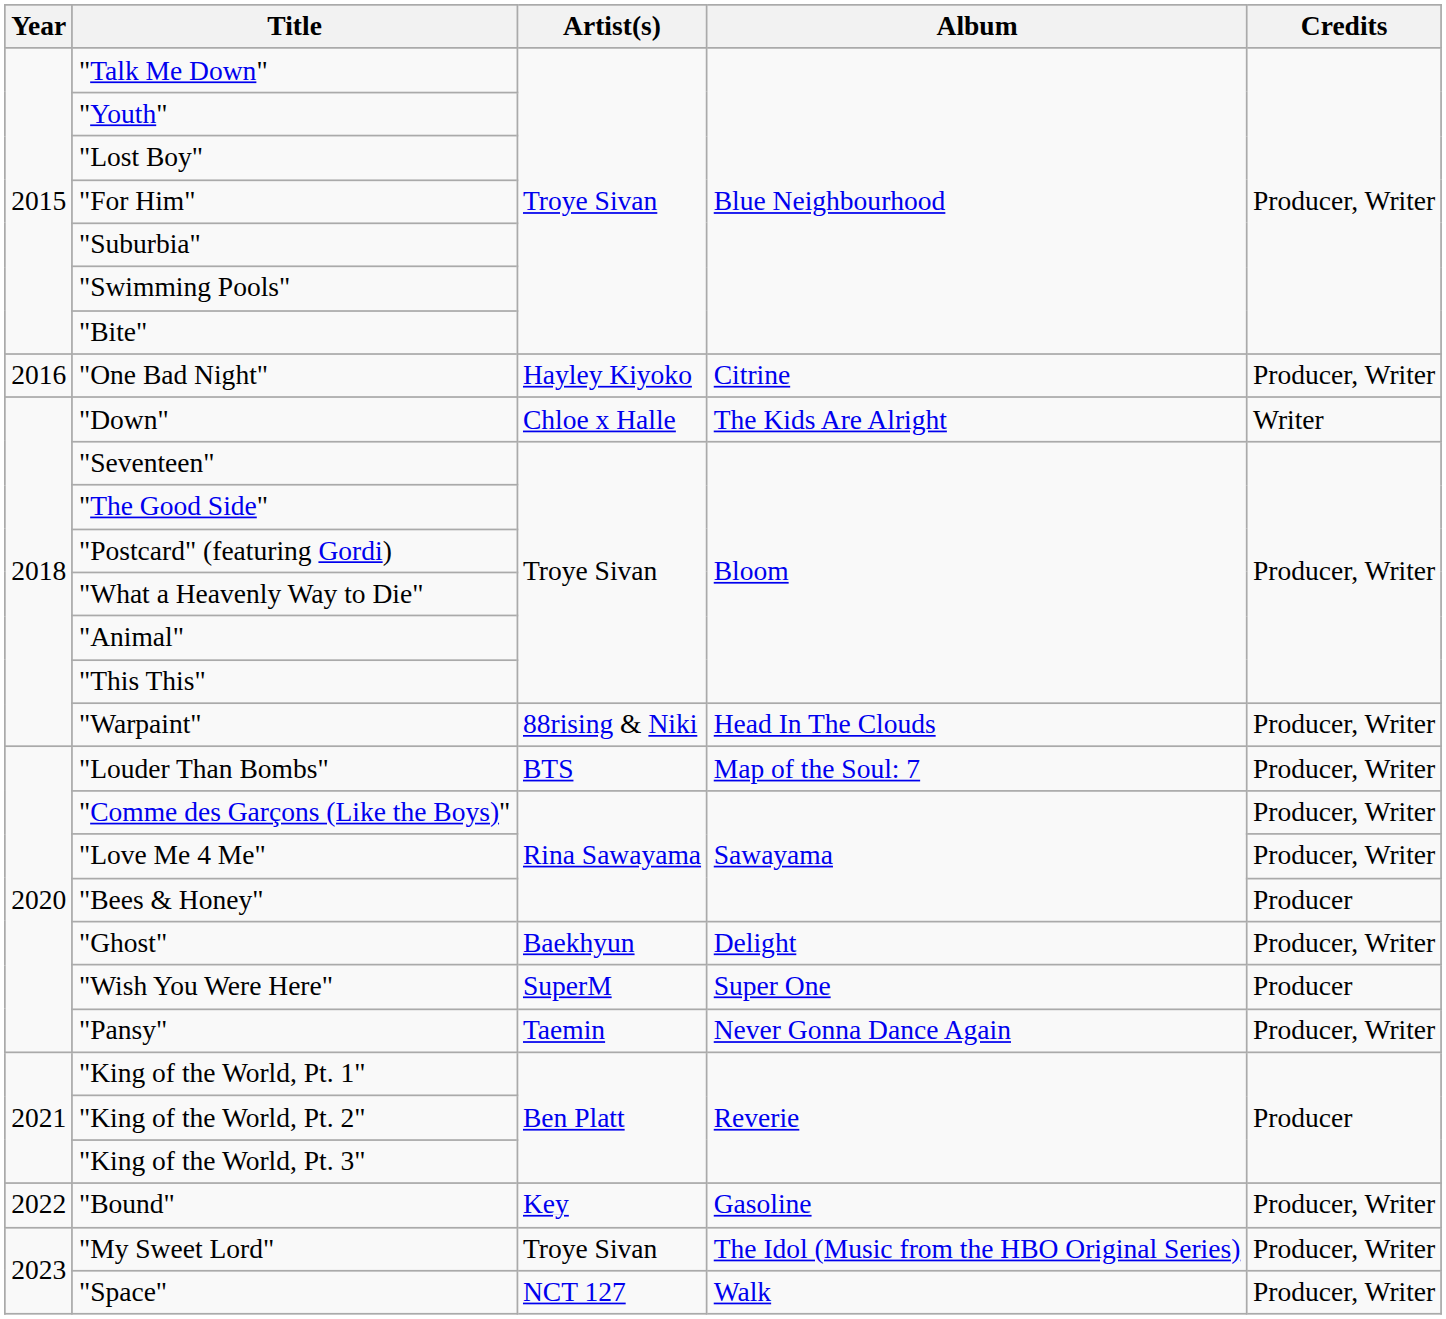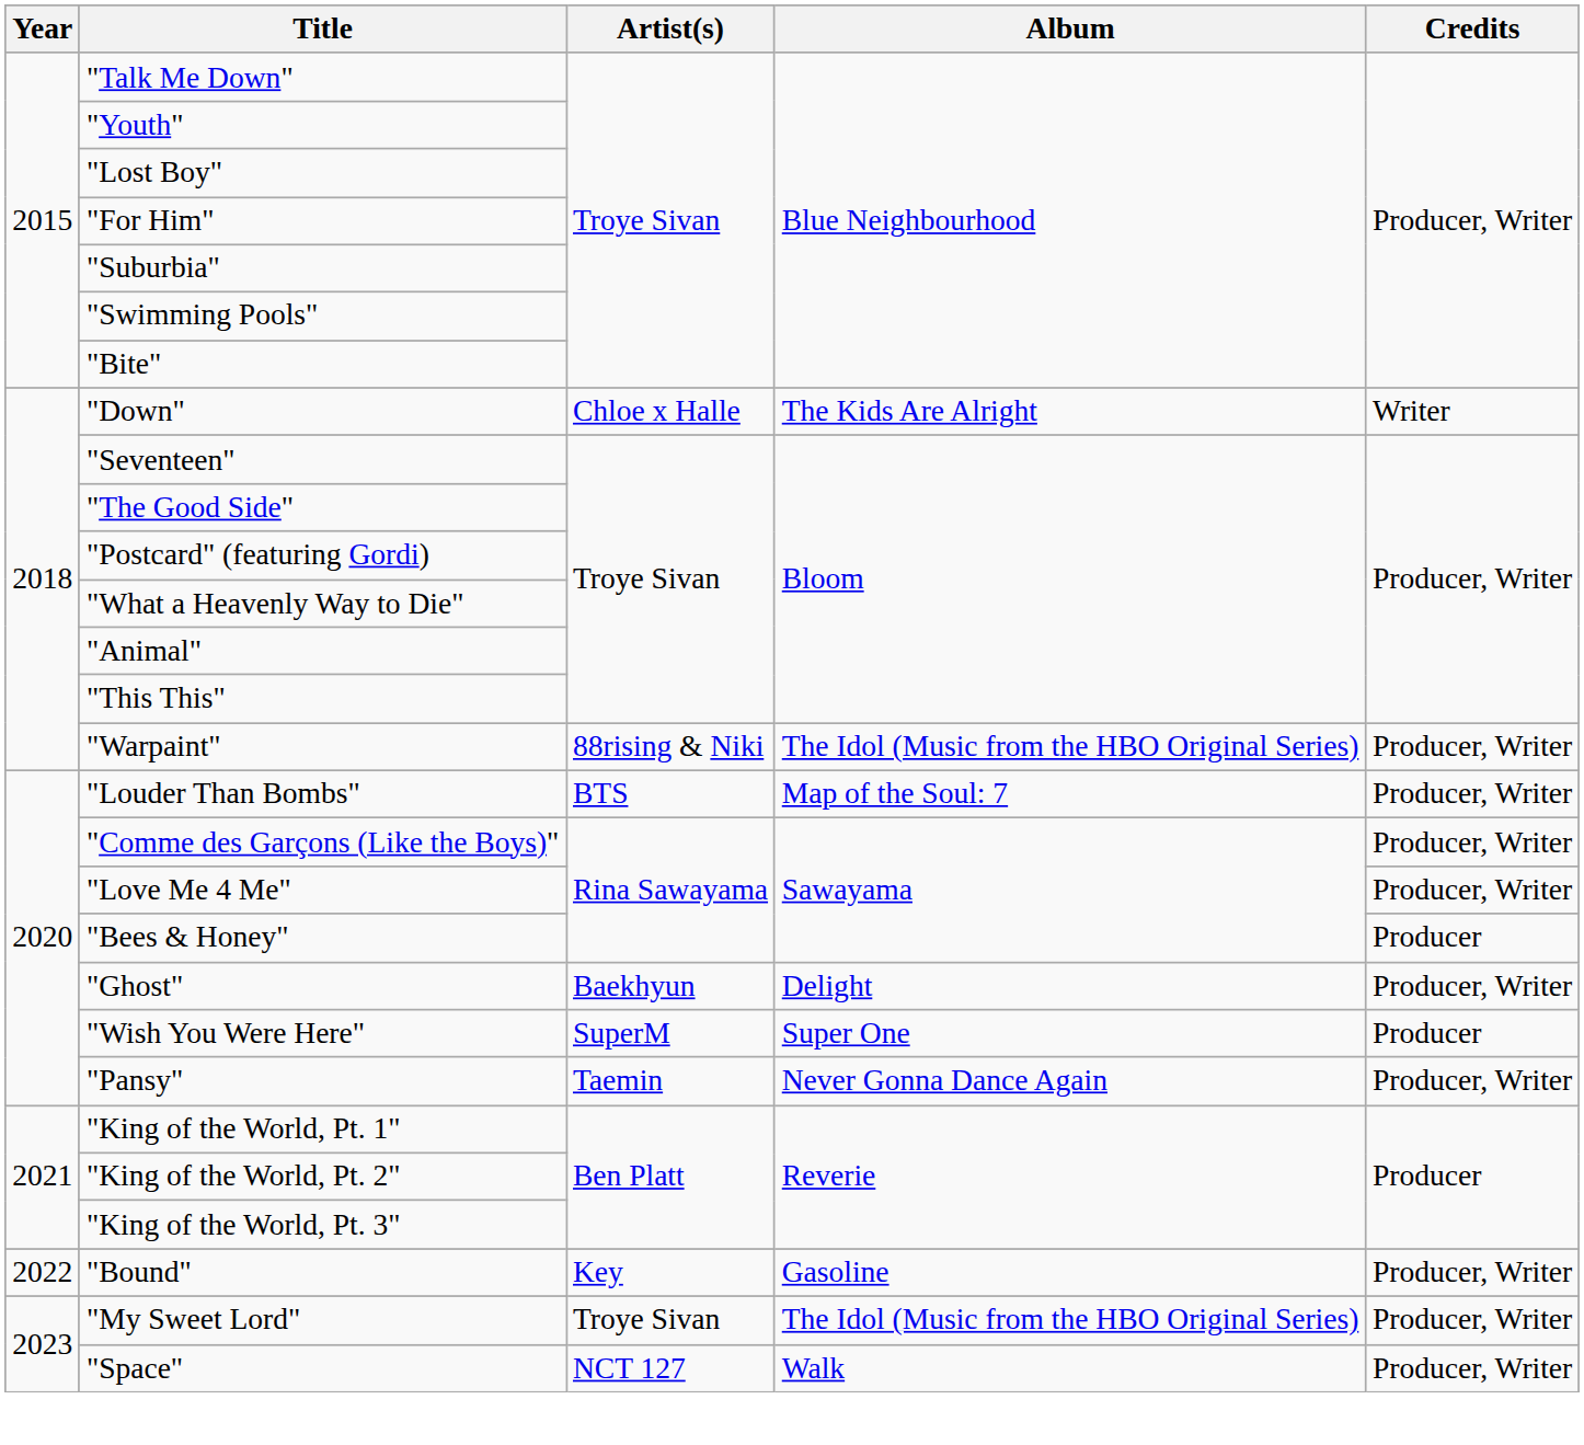 <table class="wikitable">
 <tr>
 <th>Year</th>
 <th>Title</th>
 <th>Artist(s)</th>
 <th>Album</th>
 <th>Credits</th>
 </tr>
 <tr>
 <td rowspan="7">2015</td>
 <td>"<a href='#'>Talk Me Down</a>"</td>
 <td rowspan="7"><a href='#'>Troye Sivan</a></td>
 <td rowspan="7"><a href='#'>Blue Neighbourhood</a></td>
 <td rowspan="7">Producer, Writer</td>
 </tr>
 <tr>
 <td>"<a href='#'>Youth</a>"</td>
 </tr>
 <tr>
 <td>"Lost Boy"</td>
 </tr>
 <tr>
 <td>"For Him"</td>
 </tr>
 <tr>
 <td>"Suburbia"</td>
 </tr>
 <tr>
 <td>"Swimming Pools"</td>
 </tr>
 <tr>
 <td>"Bite"</td>
 </tr>
 <tr>
-<td>2016</td>
-<td>"One Bad Night"</td>
-<td><a href='#'>Hayley Kiyoko</a></td>
-<td><a href='#'>Citrine</a></td>
-<td>Producer, Writer</td>
-</tr>
-<tr>
 <td rowspan="8">2018</td>
 <td>"Down"</td>
 <td><a href='#'>Chloe x Halle</a></td>
 <td><a href='#'>The Kids Are Alright</a></td>
 <td>Writer</td>
 </tr>
 <tr>
 <td>"Seventeen"</td>
 <td rowspan="6">Troye Sivan</td>
 <td rowspan="6"><a href='#'>Bloom</a></td>
 <td rowspan="6">Producer, Writer</td>
 </tr>
 <tr>
 <td>"<a href='#'>The Good Side</a>"</td>
 </tr>
 <tr>
 <td>"Postcard" (featuring <a href='#'>Gordi</a>)</td>
 </tr>
 <tr>
 <td>"What a Heavenly Way to Die"</td>
 </tr>
 <tr>
 <td>"Animal"</td>
 </tr>
 <tr>
 <td>"This This"</td>
 </tr>
 <tr>
 <td>"Warpaint"</td>
 <td><a href='#'>88rising</a> & <a href='#'>Niki</a></td>
-<td><a href='#'>Head In The Clouds</a></td>
+<td><a href='#'>The Idol (Music from the HBO Original Series)</a></td>
 <td>Producer, Writer</td>
 </tr>
 <tr>
 <td rowspan="7">2020</td>
 <td>"Louder Than Bombs"</td>
 <td><a href='#'>BTS</a></td>
 <td><a href='#'>Map of the Soul: 7</a></td>
 <td>Producer, Writer</td>
 </tr>
 <tr>
 <td>"<a href='#'>Comme des Garçons (Like the Boys)</a>"</td>
 <td rowspan="3"><a href='#'>Rina Sawayama</a></td>
 <td rowspan="3"><a href='#'>Sawayama</a></td>
 <td>Producer, Writer</td>
 </tr>
 <tr>
 <td>"Love Me 4 Me"</td>
 <td>Producer, Writer</td>
 </tr>
 <tr>
 <td>"Bees & Honey"</td>
 <td>Producer</td>
 </tr>
 <tr>
 <td>"Ghost"</td>
 <td><a href='#'>Baekhyun</a></td>
 <td><a href='#'>Delight</a></td>
 <td>Producer, Writer</td>
 </tr>
 <tr>
 <td>"Wish You Were Here"</td>
 <td><a href='#'>SuperM</a></td>
 <td><a href='#'>Super One</a></td>
 <td>Producer</td>
 </tr>
 <tr>
 <td>"Pansy"</td>
 <td><a href='#'>Taemin</a></td>
 <td><a href='#'>Never Gonna Dance Again</a></td>
 <td>Producer, Writer</td>
 </tr>
 <tr>
 <td rowspan="3">2021</td>
 <td>"King of the World, Pt. 1"</td>
 <td rowspan="3"><a href='#'>Ben Platt</a></td>
 <td rowspan="3"><a href='#'>Reverie</a></td>
 <td rowspan="3">Producer</td>
 </tr>
 <tr>
 <td>"King of the World, Pt. 2"</td>
 </tr>
 <tr>
 <td>"King of the World, Pt. 3"</td>
 </tr>
 <tr>
 <td>2022</td>
 <td>"Bound"</td>
 <td><a href='#'>Key</a></td>
 <td><a href='#'>Gasoline</a></td>
 <td>Producer, Writer</td>
 </tr>
 <tr>
 <td rowspan="2">2023</td>
 <td>"My Sweet Lord"</td>
 <td>Troye Sivan</td>
 <td><a href='#'>The Idol (Music from the HBO Original Series)</a></td>
 <td>Producer, Writer</td>
 </tr>
 <tr>
 <td>"Space"</td>
 <td><a href='#'>NCT 127</a></td>
 <td><a href='#'>Walk</a></td>
 <td>Producer, Writer</td>
 </tr>
 </table>
